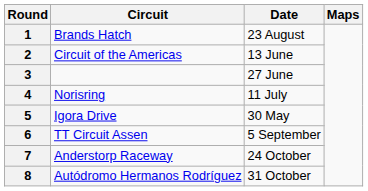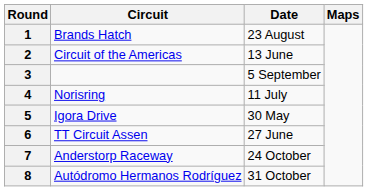 <table class=wikitable style="font-size:85%;">
 <tr>
 <th>Round</th>
 <th>Circuit</th>
 <th>Date</th>
 <th>Maps</th>
 </tr>
 <tr>
 <th>1</th>
 <td> <a href='#'>Brands Hatch</a></td>
 <td>23 August</td>
 <td rowspan=8><br></td>
 </tr>
 <tr>
 <th>2</th>
 <td> <a href='#'>Circuit of the Americas</a></td>
 <td>13 June</td>
 </tr>
 <tr>
 <th>3</th>
 <td></td>
-<td>27 June</td>
+<td nowrap>5 September</td>
 </tr>
 <tr>
 <th>4</th>
 <td> <a href='#'>Norisring</a></td>
 <td>11 July</td>
 </tr>
 <tr>
 <th>5</th>
 <td> <a href='#'>Igora Drive</a></td>
 <td>30 May</td>
 </tr>
 <tr>
 <th>6</th>
 <td> <a href='#'>TT Circuit Assen</a></td>
-<td nowrap>5 September</td>
+<td>27 June</td>
 </tr>
 <tr>
 <th>7</th>
 <td> <a href='#'>Anderstorp Raceway</a></td>
 <td>24 October</td>
 </tr>
 <tr>
 <th>8</th>
 <td nowrap> <a href='#'>Autódromo Hermanos Rodríguez</a></td>
 <td nowrap>31 October</td>
 </tr>
 </table>
